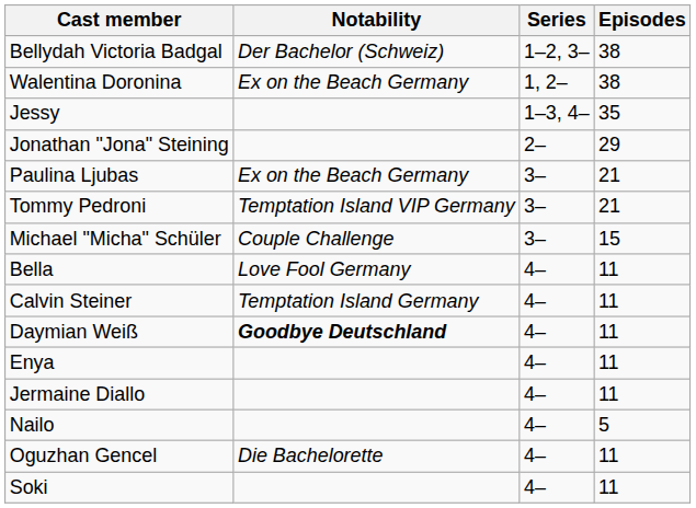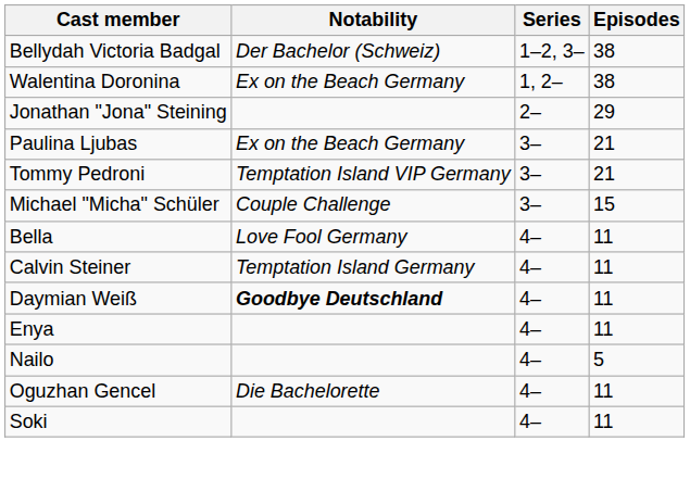 <table class="wikitable">
 <tr>
 <th>Cast member</th>
 <th>Notability</th>
 <th>Series</th>
 <th>Episodes</th>
 </tr>
 <tr>
 <td>Bellydah Victoria Badgal</td>
 <td><em>Der Bachelor (Schweiz)</em></td>
 <td>1–2, 3–</td>
 <td>38</td>
 </tr>
 <tr>
 <td>Walentina Doronina</td>
 <td><em>Ex on the Beach Germany</em></td>
 <td>1, 2–</td>
 <td>38</td>
-</tr>
-<tr>
-<td>Jessy</td>
-<td></td>
-<td>1–3, 4–</td>
-<td>35</td>
 </tr>
 <tr>
 <td>Jonathan "Jona" Steining</td>
 <td></td>
 <td>2–</td>
 <td>29</td>
 </tr>
 <tr>
 <td>Paulina Ljubas</td>
 <td><em>Ex on the Beach Germany</em></td>
 <td>3–</td>
 <td>21</td>
 </tr>
 <tr>
 <td>Tommy Pedroni</td>
 <td><em>Temptation Island VIP Germany</em></td>
 <td>3–</td>
 <td>21</td>
 </tr>
 <tr>
 <td>Michael "Micha" Schüler</td>
 <td><em>Couple Challenge</em></td>
 <td>3–</td>
 <td>15</td>
 </tr>
 <tr>
 <td>Bella</td>
 <td><em>Love Fool Germany</em></td>
 <td>4–</td>
 <td>11</td>
 </tr>
 <tr>
 <td>Calvin Steiner</td>
 <td><em>Temptation Island Germany</em></td>
 <td>4–</td>
 <td>11</td>
 </tr>
 <tr>
 <td>Daymian Weiß</td>
 <td><strong><em>Goodbye Deutschland</em></strong></td>
 <td>4–</td>
 <td>11</td>
 </tr>
 <tr>
 <td>Enya</td>
 <td></td>
 <td>4–</td>
 <td>11</td>
 </tr>
 <tr>
-<td>Jermaine Diallo</td>
-<td></td>
-<td>4–</td>
-<td>11</td>
-</tr>
-<tr>
 <td>Nailo</td>
 <td></td>
 <td>4–</td>
 <td>5</td>
 </tr>
 <tr>
 <td>Oguzhan Gencel</td>
 <td><em>Die Bachelorette</em></td>
 <td>4–</td>
 <td>11</td>
 </tr>
 <tr>
 <td>Soki</td>
 <td></td>
 <td>4–</td>
 <td>11</td>
 </tr>
 </table>
